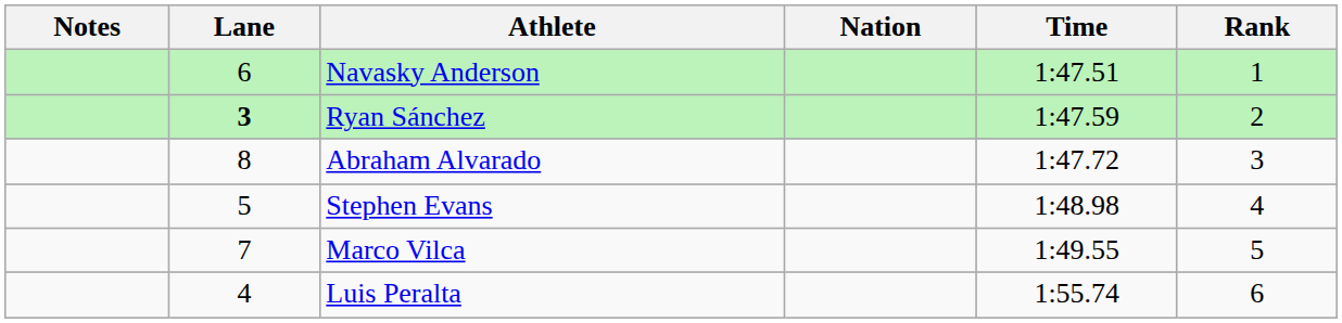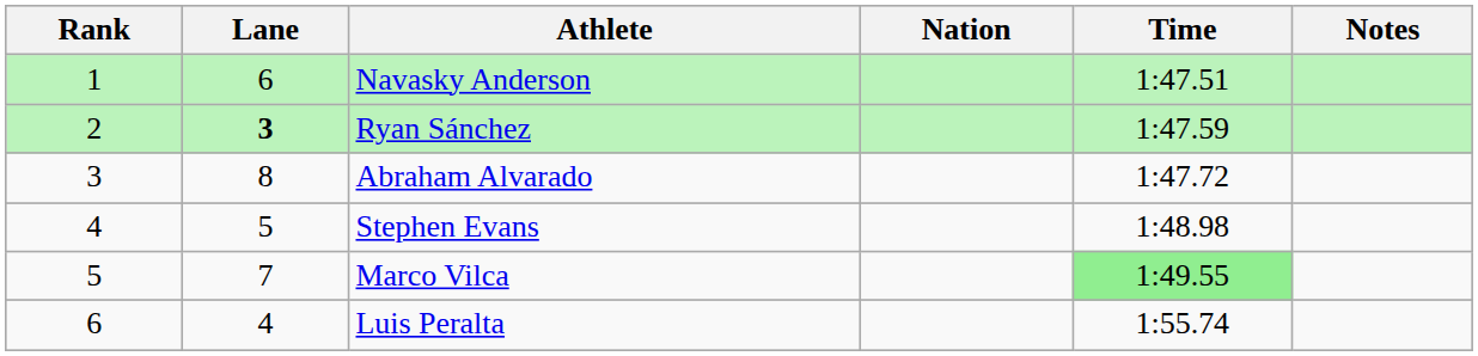 <table class="wikitable sortable" style="text-align:center;width: 60%;">
 <tr>
-<th>Notes</th>
+<th>Rank</th>
 <th>Lane</th>
 <th>Athlete</th>
 <th>Nation</th>
 <th>Time</th>
-<th>Rank</th>
+<th>Notes</th>
 </tr>
 <tr bgcolor=#bbf3bb>
-<td></td>
+<td>1</td>
 <td>6</td>
 <td align=left><a href='#'>Navasky Anderson</a></td>
 <td align=left></td>
 <td>1:47.51</td>
-<td>1</td>
+<td></td>
 </tr>
 <tr bgcolor=#bbf3bb>
-<td></td>
+<td>2</td>
 <td><strong>3</strong></td>
 <td align=left><a href='#'>Ryan Sánchez</a></td>
 <td align=left></td>
 <td>1:47.59</td>
-<td>2</td>
+<td></td>
 </tr>
 <tr>
-<td></td>
+<td>3</td>
 <td>8</td>
 <td align=left><a href='#'>Abraham Alvarado</a></td>
 <td align=left></td>
 <td>1:47.72</td>
-<td>3</td>
+<td></td>
 </tr>
 <tr>
-<td></td>
+<td>4</td>
 <td>5</td>
 <td align=left><a href='#'>Stephen Evans</a></td>
 <td align=left></td>
 <td>1:48.98</td>
-<td>4</td>
+<td></td>
 </tr>
 <tr>
-<td></td>
+<td>5</td>
 <td>7</td>
 <td align=left><a href='#'>Marco Vilca</a></td>
 <td align=left></td>
-<td>1:49.55</td>
-<td>5</td>
+<td style="background: lightgreen;">1:49.55</td>
+<td></td>
 </tr>
 <tr>
-<td></td>
+<td>6</td>
 <td>4</td>
 <td align=left><a href='#'>Luis Peralta</a></td>
 <td align=left></td>
 <td>1:55.74</td>
-<td>6</td>
+<td></td>
 </tr>
 </table>
